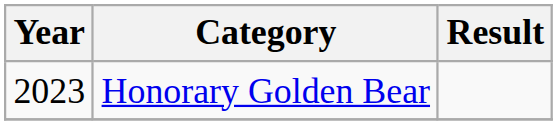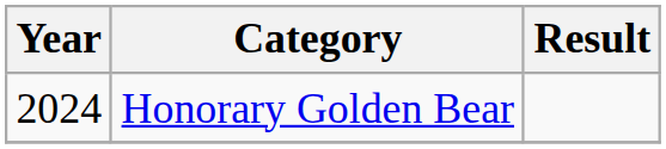 <table class="wikitable">
 <tr>
 <th>Year</th>
 <th>Category</th>
 <th>Result</th>
 </tr>
 <tr>
-<td style="text-align:center;">2023</td>
+<td style="text-align:center;">2024</td>
 <td style="text-align:center;"><a href='#'>Honorary Golden Bear</a></td>
 <td></td>
 </tr>
 <tr>
 </tr>
 </table>
